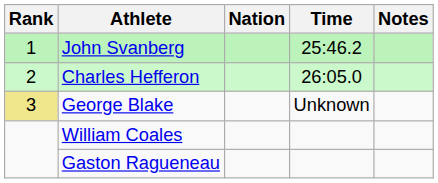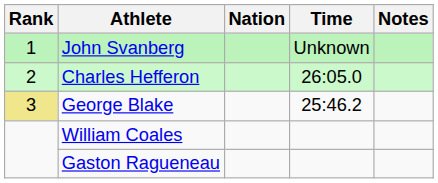 <table class="wikitable sortable">
 <tr>
 <th>Rank</th>
 <th>Athlete</th>
 <th>Nation</th>
 <th>Time</th>
 <th>Notes</th>
 </tr>
 <tr bgcolor=bbf3bb>
 <td align=center>1</td>
 <td><a href='#'>John Svanberg</a></td>
 <td></td>
-<td align=center>25:46.2</td>
+<td align=center>Unknown</td>
 <td align=center></td>
 </tr>
 <tr bgcolor=ccf9cc>
 <td align=center>2</td>
 <td><a href='#'>Charles Hefferon</a></td>
 <td></td>
 <td align=center>26:05.0</td>
 <td align=center></td>
 </tr>
 <tr>
 <td align=center style="background: khaki;">3</td>
 <td><a href='#'>George Blake</a></td>
 <td></td>
-<td align=center>Unknown</td>
+<td align=center>25:46.2</td>
 <td></td>
 </tr>
 <tr>
 <td rowspan=2 align=center></td>
 <td><a href='#'>William Coales</a></td>
 <td></td>
 <td align=center></td>
 <td></td>
 </tr>
 <tr>
 <td><a href='#'>Gaston Ragueneau</a></td>
 <td></td>
 <td align=center></td>
 <td></td>
 </tr>
 </table>
